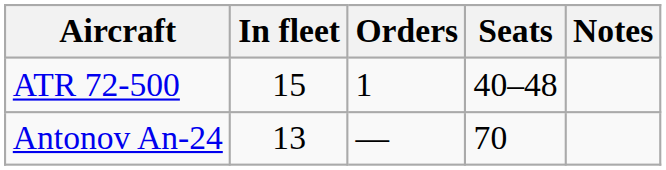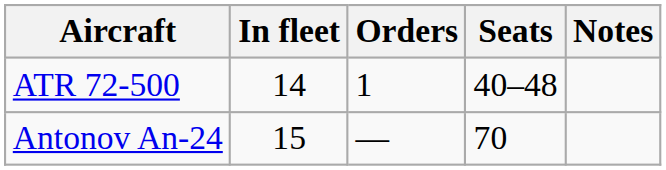 <table class="wikitable">
 <tr>
 <th>Aircraft</th>
 <th>In fleet</th>
 <th>Orders</th>
 <th>Seats</th>
 <th>Notes</th>
 </tr>
 <tr>
 <td><a href='#'>ATR 72-500</a></td>
-<td align=center>15</td>
+<td align=center>14</td>
 <td>1</td>
 <td>40–48</td>
 <td></td>
 </tr>
 <tr>
 <td><a href='#'>Antonov An-24</a></td>
-<td align=center>13</td>
+<td align=center>15</td>
 <td>—</td>
 <td>70</td>
 <td></td>
 </tr>
 </table>
